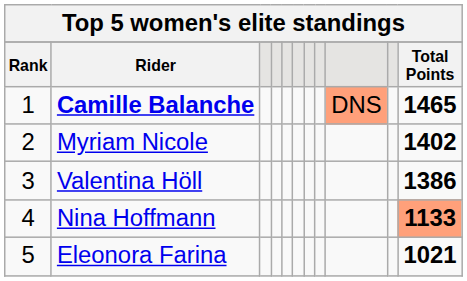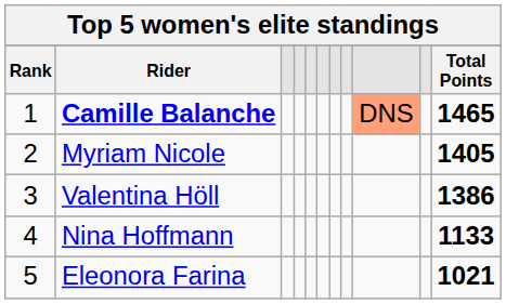 <table class="wikitable sortable">
 <tr>
 <th colspan=27 align="center"><strong>Top 5 women's elite standings</strong></th>
 </tr>
 <tr>
 </tr>
 <tr style="font-size:8pt;font-weight:bold">
 <th align="center">Rank</th>
 <th align="center">Rider</th>
 <th class=unsortable style="background:#E5E4E2;"><small></small></th>
 <th class=unsortable style="background:#E5E4E2;"><small></small></th>
 <th class=unsortable style="background:#E5E4E2;"><small></small></th>
 <th class=unsortable style="background:#E5E4E2;"><small></small></th>
 <th class=unsortable style="background:#E5E4E2;"><small></small></th>
 <th class=unsortable style="background:#E5E4E2;"><small></small></th>
 <th class=unsortable style="background:#E5E4E2;"><small></small></th>
 <th class=unsortable style="background:#E5E4E2;"><small></small></th>
 <th align="center">Total<br>Points</th>
 </tr>
 <tr>
 <td align=center>1</td>
 <td> <strong><a href='#'>Camille Balanche</a></strong></td>
 <td align=center></td>
 <td align=center></td>
 <td align=center></td>
 <td align=center></td>
 <td align=center></td>
 <td align=center></td>
 <td align=center style="background: lightsalmon;">DNS</td>
 <td align=center></td>
 <td align=center><strong>1465</strong></td>
 </tr>
 <tr>
 <td align=center>2</td>
 <td> <a href='#'>Myriam Nicole</a></td>
 <td align=center></td>
 <td align=center></td>
 <td align=center></td>
 <td align=center></td>
 <td align=center></td>
 <td align=center></td>
 <td align=center></td>
 <td align=center></td>
-<td align=center><strong>1402</strong></td>
+<td align=center><strong>1405</strong></td>
 </tr>
 <tr>
 <td align=center>3</td>
 <td> <a href='#'>Valentina Höll</a></td>
 <td align=center></td>
 <td align=center></td>
 <td align=center></td>
 <td align=center></td>
 <td align=center></td>
 <td align=center></td>
 <td align=center></td>
 <td align=center></td>
 <td align=center><strong>1386</strong></td>
 </tr>
 <tr>
 <td align=center>4</td>
 <td> <a href='#'>Nina Hoffmann</a></td>
 <td align=center></td>
 <td align=center></td>
 <td align=center></td>
 <td align=center></td>
 <td align=center></td>
 <td align=center></td>
 <td align=center></td>
 <td align=center></td>
-<td align=center style="background: lightsalmon;"><strong>1133</strong></td>
+<td align=center><strong>1133</strong></td>
 </tr>
 <tr>
 <td align=center>5</td>
 <td> <a href='#'>Eleonora Farina</a></td>
 <td align=center></td>
 <td align=center></td>
 <td align=center></td>
 <td align=center></td>
 <td align=center></td>
 <td align=center></td>
 <td align=center></td>
 <td align=center></td>
 <td align=center><strong>1021</strong><br></td>
 </tr>
 </table>
